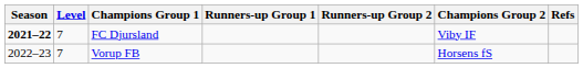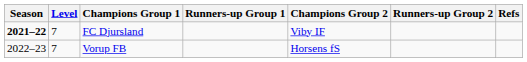 <table class="sortable wikitable plainrowheaders">
 <tr>
 <th>Season</th>
 <th><a href='#'>Level</a></th>
 <th>Champions Group 1</th>
 <th>Runners-up Group 1</th>
+<th>Champions Group 2</th>
 <th>Runners-up Group 2</th>
-<th>Champions Group 2</th>
 <th>Refs</th>
 </tr>
 <tr>
 <td><strong>2021–22</strong></td>
 <td>7</td>
 <td><a href='#'>FC Djursland</a></td>
 <td></td>
+<td><a href='#'>Viby IF</a></td>
 <td></td>
-<td><a href='#'>Viby IF</a></td>
 <td></td>
 </tr>
 <tr>
 <td>2022–23</td>
 <td>7</td>
 <td><a href='#'>Vorup FB</a></td>
 <td></td>
+<td><a href='#'>Horsens fS</a></td>
 <td></td>
-<td><a href='#'>Horsens fS</a></td>
 <td></td>
 </tr>
 </table>
